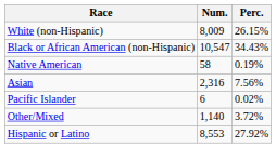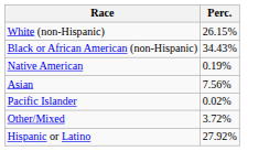 <table class="wikitable">
 <tr>
 <th>Race</th>
-<th>Num.</th>
 <th>Perc.</th>
 </tr>
 <tr>
 <td><a href='#'>White</a> (non-Hispanic)</td>
-<td>8,009</td>
 <td>26.15%</td>
 </tr>
 <tr>
 <td><a href='#'>Black or African American</a> (non-Hispanic)</td>
-<td>10,547</td>
 <td>34.43%</td>
 </tr>
 <tr>
 <td><a href='#'>Native American</a></td>
-<td>58</td>
 <td>0.19%</td>
 </tr>
 <tr>
 <td><a href='#'>Asian</a></td>
-<td>2,316</td>
 <td>7.56%</td>
 </tr>
 <tr>
 <td><a href='#'>Pacific Islander</a></td>
-<td>6</td>
 <td>0.02%</td>
 </tr>
 <tr>
 <td><a href='#'>Other/Mixed</a></td>
-<td>1,140</td>
 <td>3.72%</td>
 </tr>
 <tr>
 <td><a href='#'>Hispanic</a> or <a href='#'>Latino</a></td>
-<td>8,553</td>
 <td>27.92%</td>
 </tr>
 </table>
